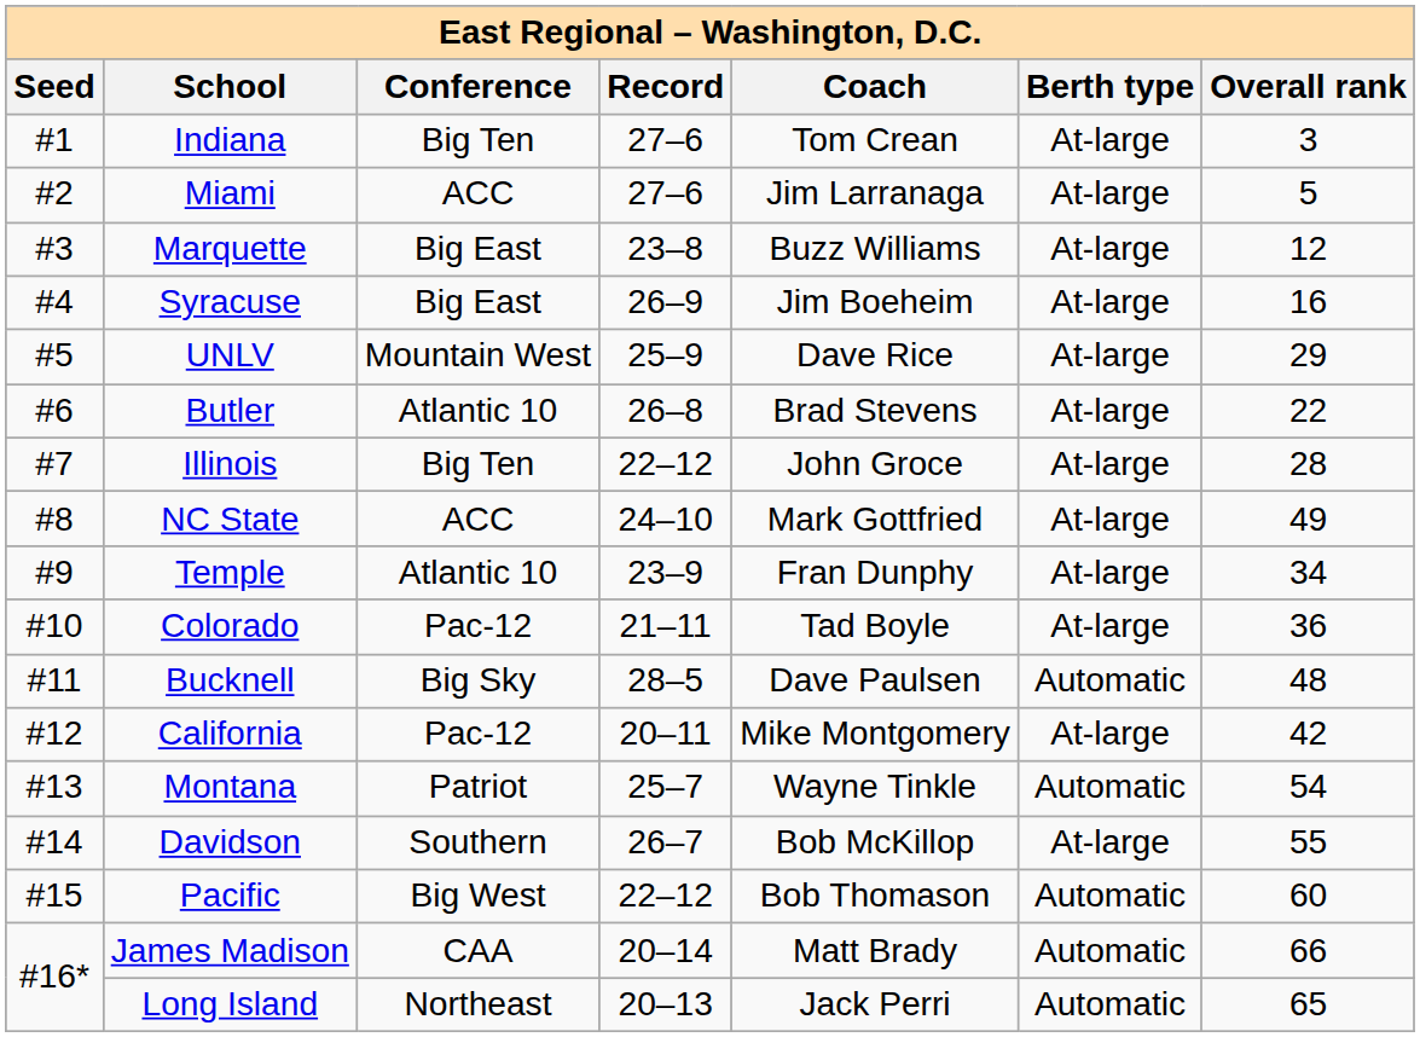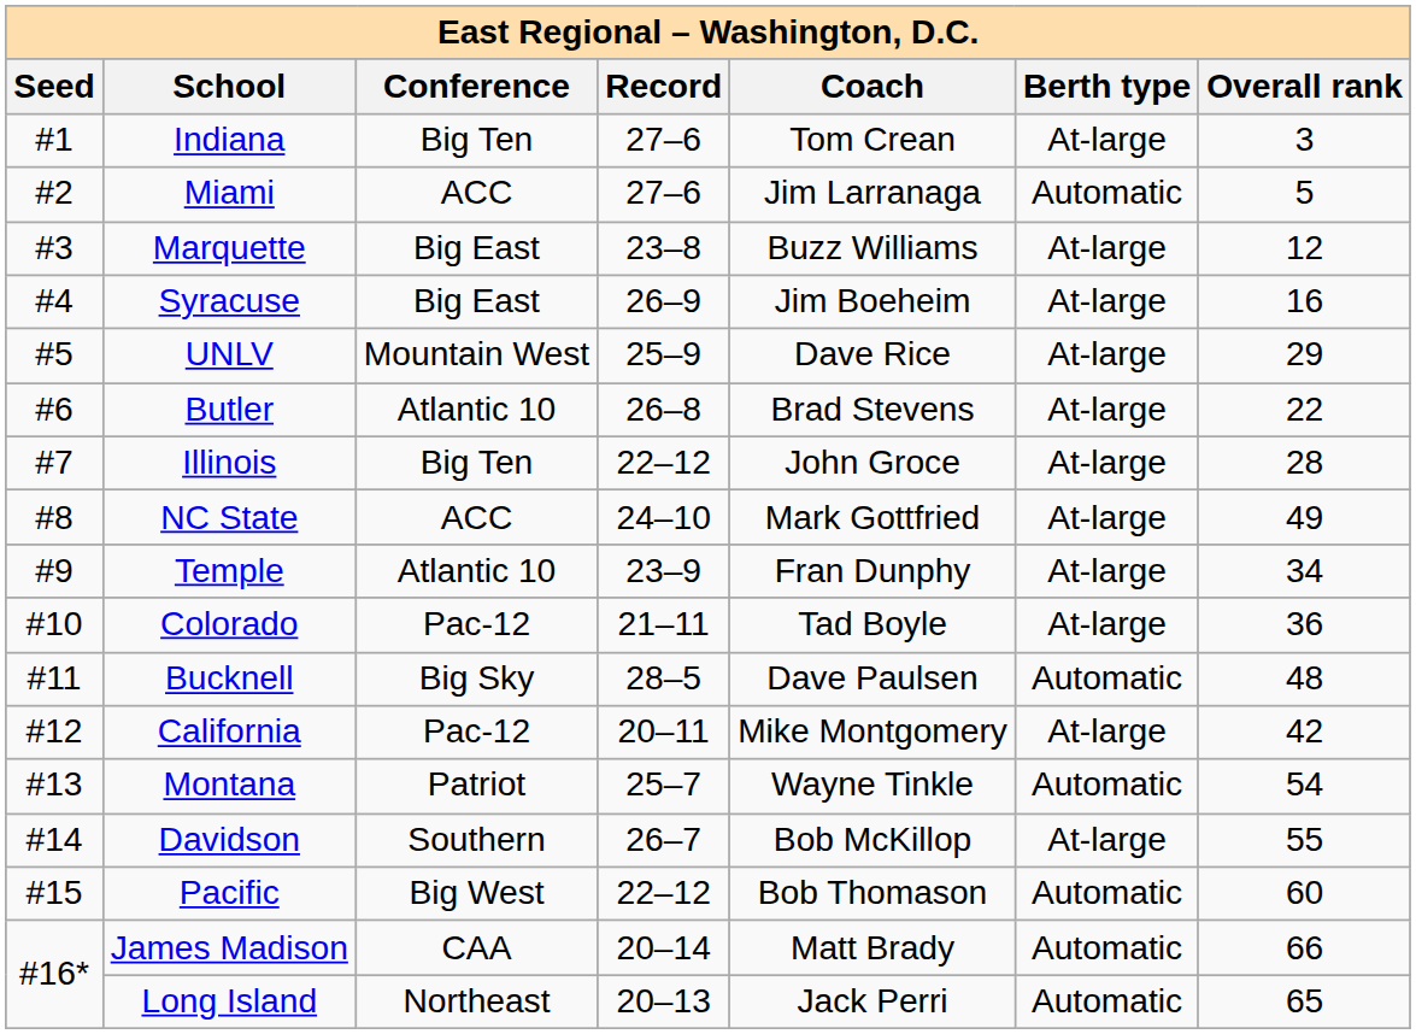 <table class="wikitable sortable" style="text-align: center;">
 <tr>
 <th colspan="7" style="background:#ffdead;">East Regional – Washington, D.C.</th>
 </tr>
 <tr>
 <th>Seed</th>
 <th>School</th>
 <th>Conference</th>
 <th>Record</th>
 <th>Coach</th>
 <th>Berth type</th>
 <th>Overall rank</th>
 </tr>
 <tr>
 <td>#1</td>
 <td><a href='#'>Indiana</a></td>
 <td>Big Ten</td>
 <td>27–6</td>
 <td>Tom Crean</td>
 <td>At-large</td>
 <td>3</td>
 </tr>
 <tr>
 <td>#2</td>
 <td><a href='#'>Miami</a></td>
 <td>ACC</td>
 <td>27–6</td>
 <td>Jim Larranaga</td>
-<td>At-large</td>
+<td>Automatic</td>
 <td>5</td>
 </tr>
 <tr>
 <td>#3</td>
 <td><a href='#'>Marquette</a></td>
 <td>Big East</td>
 <td>23–8</td>
 <td>Buzz Williams</td>
 <td>At-large</td>
 <td>12</td>
 </tr>
 <tr>
 <td>#4</td>
 <td><a href='#'>Syracuse</a></td>
 <td>Big East</td>
 <td>26–9</td>
 <td>Jim Boeheim</td>
 <td>At-large</td>
 <td>16</td>
 </tr>
 <tr>
 <td>#5</td>
 <td><a href='#'>UNLV</a></td>
 <td>Mountain West</td>
 <td>25–9</td>
 <td>Dave Rice</td>
 <td>At-large</td>
 <td>29</td>
 </tr>
 <tr>
 <td>#6</td>
 <td><a href='#'>Butler</a></td>
 <td>Atlantic 10</td>
 <td>26–8</td>
 <td>Brad Stevens</td>
 <td>At-large</td>
 <td>22</td>
 </tr>
 <tr>
 <td>#7</td>
 <td><a href='#'>Illinois</a></td>
 <td>Big Ten</td>
 <td>22–12</td>
 <td>John Groce</td>
 <td>At-large</td>
 <td>28</td>
 </tr>
 <tr>
 <td>#8</td>
 <td><a href='#'>NC State</a></td>
 <td>ACC</td>
 <td>24–10</td>
 <td>Mark Gottfried</td>
 <td>At-large</td>
 <td>49</td>
 </tr>
 <tr>
 <td>#9</td>
 <td><a href='#'>Temple</a></td>
 <td>Atlantic 10</td>
 <td>23–9</td>
 <td>Fran Dunphy</td>
 <td>At-large</td>
 <td>34</td>
 </tr>
 <tr>
 <td>#10</td>
 <td><a href='#'>Colorado</a></td>
 <td>Pac-12</td>
 <td>21–11</td>
 <td>Tad Boyle</td>
 <td>At-large</td>
 <td>36</td>
 </tr>
 <tr>
 <td>#11</td>
 <td><a href='#'>Bucknell</a></td>
 <td>Big Sky</td>
 <td>28–5</td>
 <td>Dave Paulsen</td>
 <td>Automatic</td>
 <td>48</td>
 </tr>
 <tr>
 <td>#12</td>
 <td><a href='#'>California</a></td>
 <td>Pac-12</td>
 <td>20–11</td>
 <td>Mike Montgomery</td>
 <td>At-large</td>
 <td>42</td>
 </tr>
 <tr>
 <td>#13</td>
 <td><a href='#'>Montana</a></td>
 <td>Patriot</td>
 <td>25–7</td>
 <td>Wayne Tinkle</td>
 <td>Automatic</td>
 <td>54</td>
 </tr>
 <tr>
 <td>#14</td>
 <td><a href='#'>Davidson</a></td>
 <td>Southern</td>
 <td>26–7</td>
 <td>Bob McKillop</td>
 <td>At-large</td>
 <td>55</td>
 </tr>
 <tr>
 <td>#15</td>
 <td><a href='#'>Pacific</a></td>
 <td>Big West</td>
 <td>22–12</td>
 <td>Bob Thomason</td>
 <td>Automatic</td>
 <td>60</td>
 </tr>
 <tr>
 <td rowspan=2>#16*</td>
 <td><a href='#'>James Madison</a></td>
 <td>CAA</td>
 <td>20–14</td>
 <td>Matt Brady</td>
 <td>Automatic</td>
 <td>66</td>
 </tr>
 <tr>
 <td><a href='#'>Long Island</a></td>
 <td>Northeast</td>
 <td>20–13</td>
 <td>Jack Perri</td>
 <td>Automatic</td>
 <td>65</td>
 </tr>
 </table>
